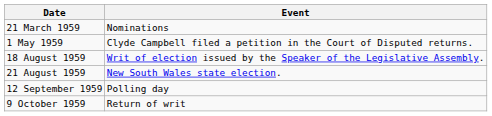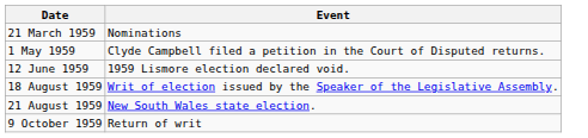 <table class="wikitable">
 <tr>
 <th>Date</th>
 <th>Event</th>
 </tr>
 <tr>
 <td>21 March 1959</td>
 <td>Nominations</td>
 </tr>
 <tr>
 <td>1 May 1959</td>
 <td>Clyde Campbell filed a petition in the Court of Disputed returns.</td>
 </tr>
 <tr>
+<td>12 June 1959</td>
+<td>1959 Lismore election declared void.</td>
+</tr>
+<tr>
 <td>18 August 1959</td>
 <td><a href='#'>Writ of election</a> issued by the <a href='#'>Speaker of the Legislative Assembly</a>.</td>
 </tr>
 <tr>
 <td>21 August 1959</td>
 <td><a href='#'>New South Wales state election</a>.</td>
 </tr>
 <tr>
-<td>12 September 1959</td>
-<td>Polling day</td>
-</tr>
-<tr>
 <td>9 October 1959</td>
 <td>Return of writ</td>
 </tr>
 </table>
